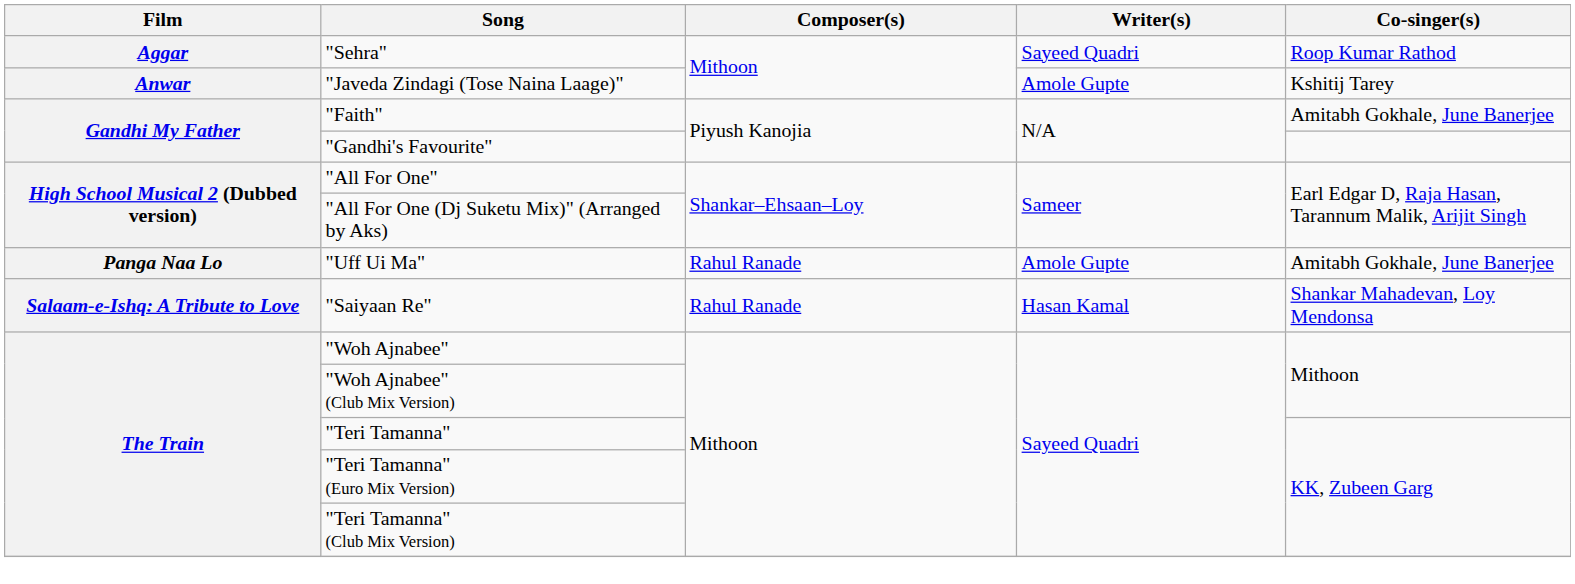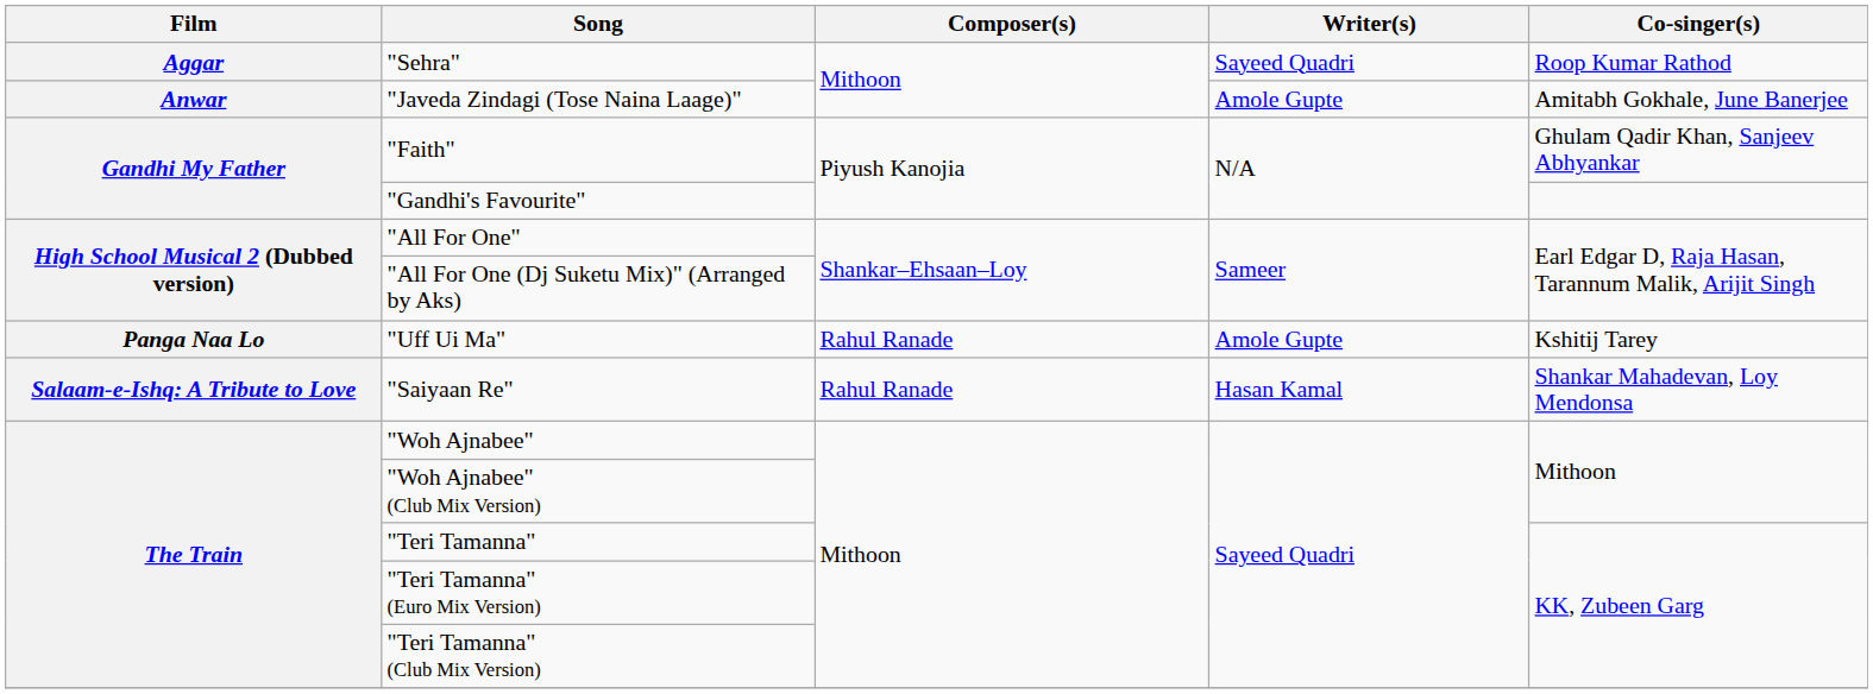 <table class="wikitable plainrowheaders" width="100%" textcolor:#000;">
 <tr>
 <th scope="col" width=20%><strong>Film</strong></th>
 <th scope="col" width=23%><strong>Song</strong></th>
 <th scope="col" width=21%><strong>Composer(s)</strong></th>
 <th scope="col" width=17%><strong>Writer(s)</strong></th>
 <th scope="col" width=18%><strong>Co-singer(s)</strong></th>
 </tr>
 <tr>
 <th><em><a href='#'>Aggar</a></em></th>
 <td>"Sehra"</td>
 <td rowspan="2"><a href='#'>Mithoon</a></td>
 <td><a href='#'>Sayeed Quadri</a></td>
 <td><a href='#'>Roop Kumar Rathod</a></td>
 </tr>
 <tr>
 <th><em><a href='#'>Anwar</a></em></th>
 <td>"Javeda Zindagi (Tose Naina Laage)"</td>
 <td><a href='#'>Amole Gupte</a></td>
-<td>Kshitij Tarey</td>
+<td>Amitabh Gokhale, <a href='#'>June Banerjee</a></td>
 </tr>
 <tr>
 <th rowspan="2"><em><a href='#'>Gandhi My Father</a></em></th>
 <td>"Faith"</td>
 <td rowspan="2">Piyush Kanojia</td>
 <td rowspan="2">N/A</td>
-<td>Amitabh Gokhale, <a href='#'>June Banerjee</a></td>
+<td>Ghulam Qadir Khan, <a href='#'>Sanjeev Abhyankar</a></td>
 </tr>
 <tr>
 <td>"Gandhi's Favourite"</td>
 <td></td>
 </tr>
 <tr>
 <th rowspan="2"><em><a href='#'>High School Musical 2</a></em> (Dubbed version)</th>
 <td>"All For One"</td>
 <td rowspan="2"><a href='#'>Shankar–Ehsaan–Loy</a></td>
 <td rowspan="2"><a href='#'>Sameer</a></td>
 <td rowspan="2">Earl Edgar D, <a href='#'>Raja Hasan</a>, Tarannum Malik, <a href='#'>Arijit Singh</a></td>
 </tr>
 <tr>
 <td>"All For One (Dj Suketu Mix)" (Arranged by Aks)</td>
 </tr>
 <tr>
 <th><em>Panga Naa Lo</em></th>
 <td>"Uff Ui Ma"</td>
 <td><a href='#'>Rahul Ranade</a></td>
 <td><a href='#'>Amole Gupte</a></td>
-<td>Amitabh Gokhale, <a href='#'>June Banerjee</a></td>
+<td>Kshitij Tarey</td>
 </tr>
 <tr>
 <th><em><a href='#'>Salaam-e-Ishq: A Tribute to Love</a></em></th>
 <td>"Saiyaan Re"</td>
 <td><a href='#'>Rahul Ranade</a></td>
 <td><a href='#'>Hasan Kamal</a></td>
 <td><a href='#'>Shankar Mahadevan</a>, <a href='#'>Loy Mendonsa</a></td>
 </tr>
 <tr>
 <th rowspan="5"><em><a href='#'>The Train</a></em></th>
 <td>"Woh Ajnabee"</td>
 <td rowspan="5">Mithoon</td>
 <td rowspan="5"><a href='#'>Sayeed Quadri</a></td>
 <td rowspan="2">Mithoon</td>
 </tr>
 <tr>
 <td>"Woh Ajnabee"<br><small>(Club Mix Version)</small></td>
 </tr>
 <tr>
 <td>"Teri Tamanna"</td>
 <td rowspan="3"><a href='#'>KK</a>, <a href='#'>Zubeen Garg</a></td>
 </tr>
 <tr>
 <td>"Teri Tamanna"<br><small>(Euro Mix Version)</small></td>
 </tr>
 <tr>
 <td>"Teri Tamanna"<br><small>(Club Mix Version)</small></td>
 </tr>
 <tr>
 </tr>
 </table>
